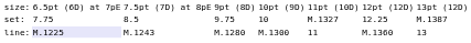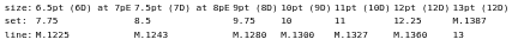 <table style="margin-left:40px;">
 <tr>
 <td>size:</td>
 <td>6.5pt (6D) at 7pE</td>
 <td>7.5pt (7D) at 8pE</td>
 <td>9pt (8D)</td>
 <td>10pt (9D)</td>
 <td>11pt (10D)</td>
 <td>12pt (12D)</td>
 <td>13pt (12D)</td>
 </tr>
 <tr>
 <td>set:</td>
 <td>7.75</td>
 <td>8.5</td>
 <td>9.75</td>
 <td>10</td>
-<td>M.1327</td>
+<td>11</td>
 <td>12.25</td>
 <td>M.1387</td>
 </tr>
 <tr>
 <td>line:</td>
-<td style="background: lavender;">M.1225</td>
+<td>M.1225</td>
 <td>M.1243</td>
 <td>M.1280</td>
 <td>M.1300</td>
-<td>11</td>
+<td>M.1327</td>
 <td>M.1360</td>
 <td>13</td>
 </tr>
 </table>
